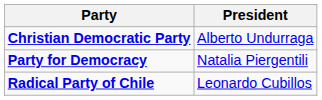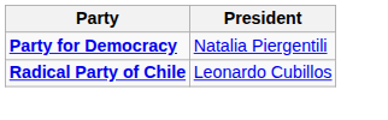 <table class="wikitable">
 <tr>
 <th>Party</th>
 <th>President</th>
-</tr>
-<tr>
-<td> <strong><a href='#'>Christian Democratic Party</a></strong></td>
-<td><a href='#'>Alberto Undurraga</a></td>
 </tr>
 <tr>
 <td> <strong><a href='#'>Party for Democracy</a></strong></td>
 <td><a href='#'>Natalia Piergentili</a></td>
 </tr>
 <tr>
 <td> <strong><a href='#'>Radical Party of Chile</a></strong></td>
 <td><a href='#'>Leonardo Cubillos</a></td>
 </tr>
 </table>
